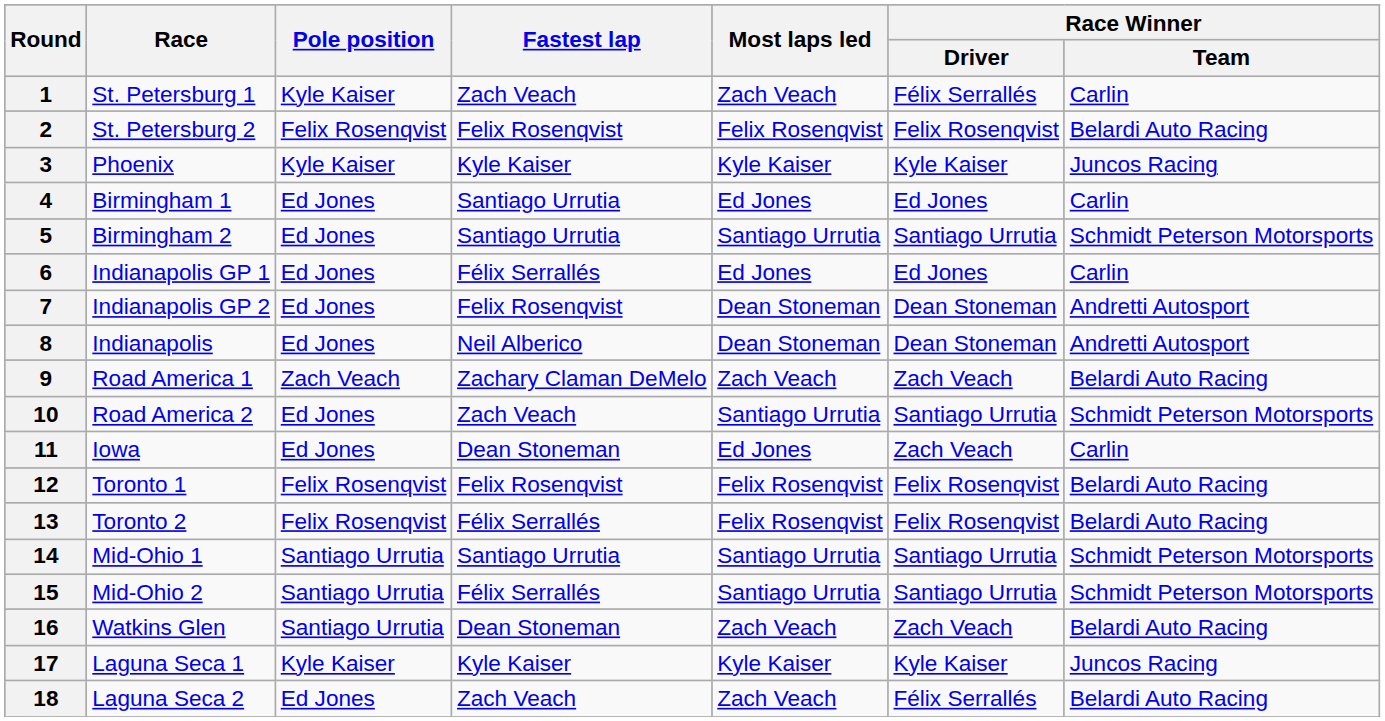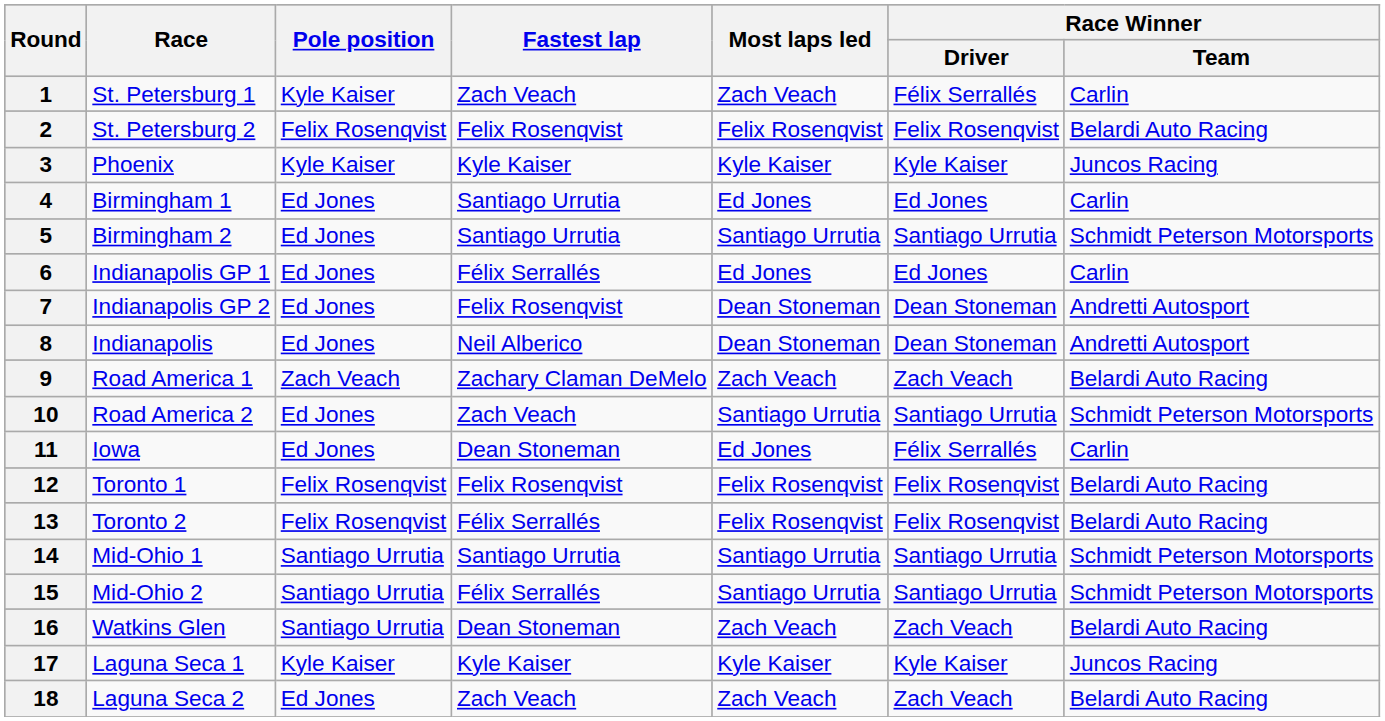 <table class="wikitable" style="font-size: 85%">
 <tr>
 <th rowspan=2>Round</th>
 <th rowspan=2>Race</th>
 <th rowspan=2><a href='#'>Pole position</a></th>
 <th rowspan=2><a href='#'>Fastest lap</a></th>
 <th rowspan=2>Most laps led</th>
 <th colspan=3>Race Winner</th>
 </tr>
 <tr>
 <th>Driver</th>
 <th>Team</th>
 </tr>
 <tr>
 <th>1</th>
 <td><a href='#'>St. Petersburg 1</a></td>
 <td> <a href='#'>Kyle Kaiser</a></td>
 <td> <a href='#'>Zach Veach</a></td>
 <td> <a href='#'>Zach Veach</a></td>
 <td> <a href='#'>Félix Serrallés</a></td>
 <td><a href='#'>Carlin</a></td>
 </tr>
 <tr>
 <th>2</th>
 <td><a href='#'>St. Petersburg 2</a></td>
 <td> <a href='#'>Felix Rosenqvist</a></td>
 <td> <a href='#'>Felix Rosenqvist</a></td>
 <td> <a href='#'>Felix Rosenqvist</a></td>
 <td> <a href='#'>Felix Rosenqvist</a></td>
 <td><a href='#'>Belardi Auto Racing</a></td>
 </tr>
 <tr>
 <th>3</th>
 <td><a href='#'>Phoenix</a></td>
 <td> <a href='#'>Kyle Kaiser</a></td>
 <td> <a href='#'>Kyle Kaiser</a></td>
 <td> <a href='#'>Kyle Kaiser</a></td>
 <td> <a href='#'>Kyle Kaiser</a></td>
 <td><a href='#'>Juncos Racing</a></td>
 </tr>
 <tr>
 <th>4</th>
 <td><a href='#'>Birmingham 1</a></td>
 <td> <a href='#'>Ed Jones</a></td>
 <td> <a href='#'>Santiago Urrutia</a></td>
 <td> <a href='#'>Ed Jones</a></td>
 <td> <a href='#'>Ed Jones</a></td>
 <td><a href='#'>Carlin</a></td>
 </tr>
 <tr>
 <th>5</th>
 <td><a href='#'>Birmingham 2</a></td>
 <td> <a href='#'>Ed Jones</a></td>
 <td> <a href='#'>Santiago Urrutia</a></td>
 <td> <a href='#'>Santiago Urrutia</a></td>
 <td> <a href='#'>Santiago Urrutia</a></td>
 <td><a href='#'>Schmidt Peterson Motorsports</a></td>
 </tr>
 <tr>
 <th>6</th>
 <td><a href='#'>Indianapolis GP 1</a></td>
 <td> <a href='#'>Ed Jones</a></td>
 <td> <a href='#'>Félix Serrallés</a></td>
 <td> <a href='#'>Ed Jones</a></td>
 <td> <a href='#'>Ed Jones</a></td>
 <td><a href='#'>Carlin</a></td>
 </tr>
 <tr>
 <th>7</th>
 <td><a href='#'>Indianapolis GP 2</a></td>
 <td> <a href='#'>Ed Jones</a></td>
 <td> <a href='#'>Felix Rosenqvist</a></td>
 <td> <a href='#'>Dean Stoneman</a></td>
 <td> <a href='#'>Dean Stoneman</a></td>
 <td><a href='#'>Andretti Autosport</a></td>
 </tr>
 <tr>
 <th>8</th>
 <td><a href='#'>Indianapolis</a></td>
 <td> <a href='#'>Ed Jones</a></td>
 <td> <a href='#'>Neil Alberico</a></td>
 <td> <a href='#'>Dean Stoneman</a></td>
 <td> <a href='#'>Dean Stoneman</a></td>
 <td><a href='#'>Andretti Autosport</a></td>
 </tr>
 <tr>
 <th>9</th>
 <td><a href='#'>Road America 1</a></td>
 <td> <a href='#'>Zach Veach</a></td>
 <td> <a href='#'>Zachary Claman DeMelo</a></td>
 <td> <a href='#'>Zach Veach</a></td>
 <td> <a href='#'>Zach Veach</a></td>
 <td><a href='#'>Belardi Auto Racing</a></td>
 </tr>
 <tr>
 <th>10</th>
 <td><a href='#'>Road America 2</a></td>
 <td> <a href='#'>Ed Jones</a></td>
 <td> <a href='#'>Zach Veach</a></td>
 <td> <a href='#'>Santiago Urrutia</a></td>
 <td> <a href='#'>Santiago Urrutia</a></td>
 <td><a href='#'>Schmidt Peterson Motorsports</a></td>
 </tr>
 <tr>
 <th>11</th>
 <td><a href='#'>Iowa</a></td>
 <td> <a href='#'>Ed Jones</a></td>
 <td> <a href='#'>Dean Stoneman</a></td>
 <td> <a href='#'>Ed Jones</a></td>
-<td> <a href='#'>Zach Veach</a></td>
+<td> <a href='#'>Félix Serrallés</a></td>
 <td><a href='#'>Carlin</a></td>
 </tr>
 <tr>
 <th>12</th>
 <td><a href='#'>Toronto 1</a></td>
 <td> <a href='#'>Felix Rosenqvist</a></td>
 <td> <a href='#'>Felix Rosenqvist</a></td>
 <td> <a href='#'>Felix Rosenqvist</a></td>
 <td> <a href='#'>Felix Rosenqvist</a></td>
 <td><a href='#'>Belardi Auto Racing</a></td>
 </tr>
 <tr>
 <th>13</th>
 <td><a href='#'>Toronto 2</a></td>
 <td> <a href='#'>Felix Rosenqvist</a></td>
 <td> <a href='#'>Félix Serrallés</a></td>
 <td> <a href='#'>Felix Rosenqvist</a></td>
 <td> <a href='#'>Felix Rosenqvist</a></td>
 <td><a href='#'>Belardi Auto Racing</a></td>
 </tr>
 <tr>
 <th>14</th>
 <td><a href='#'>Mid-Ohio 1</a></td>
 <td> <a href='#'>Santiago Urrutia</a></td>
 <td> <a href='#'>Santiago Urrutia</a></td>
 <td> <a href='#'>Santiago Urrutia</a></td>
 <td> <a href='#'>Santiago Urrutia</a></td>
 <td><a href='#'>Schmidt Peterson Motorsports</a></td>
 </tr>
 <tr>
 <th>15</th>
 <td><a href='#'>Mid-Ohio 2</a></td>
 <td> <a href='#'>Santiago Urrutia</a></td>
 <td> <a href='#'>Félix Serrallés</a></td>
 <td> <a href='#'>Santiago Urrutia</a></td>
 <td> <a href='#'>Santiago Urrutia</a></td>
 <td><a href='#'>Schmidt Peterson Motorsports</a></td>
 </tr>
 <tr>
 <th>16</th>
 <td><a href='#'>Watkins Glen</a></td>
 <td> <a href='#'>Santiago Urrutia</a></td>
 <td> <a href='#'>Dean Stoneman</a></td>
 <td> <a href='#'>Zach Veach</a></td>
 <td> <a href='#'>Zach Veach</a></td>
 <td><a href='#'>Belardi Auto Racing</a></td>
 </tr>
 <tr>
 <th>17</th>
 <td><a href='#'>Laguna Seca 1</a></td>
 <td> <a href='#'>Kyle Kaiser</a></td>
 <td> <a href='#'>Kyle Kaiser</a></td>
 <td> <a href='#'>Kyle Kaiser</a></td>
 <td> <a href='#'>Kyle Kaiser</a></td>
 <td><a href='#'>Juncos Racing</a></td>
 </tr>
 <tr>
 <th>18</th>
 <td><a href='#'>Laguna Seca 2</a></td>
 <td> <a href='#'>Ed Jones</a></td>
 <td> <a href='#'>Zach Veach</a></td>
 <td> <a href='#'>Zach Veach</a></td>
-<td> <a href='#'>Félix Serrallés</a></td>
+<td> <a href='#'>Zach Veach</a></td>
 <td><a href='#'>Belardi Auto Racing</a></td>
 </tr>
 </table>
